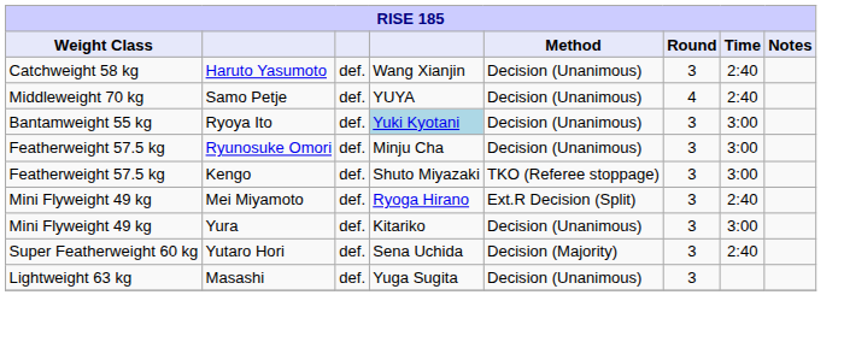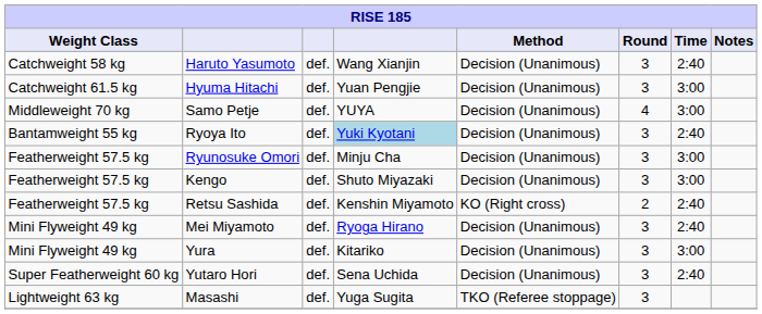 <table class="wikitable" style="font-size: 80%;">
 <tr>
 <th colspan="8" style="background-color: #ccf; color: #000080; text-align: center;"><strong>RISE 185</strong></th>
 </tr>
 <tr>
 <th colspan="1" style="background-color: #E6E8FA; color: #000000; text-align: center;">Weight Class</th>
 <th colspan="1" style="background-color: #E6E8FA; color: #000000; text-align: center;"></th>
 <th colspan="1" style="background-color: #E6E8FA; color: #000000; text-align: center;"></th>
 <th colspan="1" style="background-color: #E6E8FA; color: #000000; text-align: center;"></th>
 <th colspan="1" style="background-color: #E6E8FA; color: #000000; text-align: center;">Method</th>
 <th colspan="1" style="background-color: #E6E8FA; color: #000000; text-align: center;">Round</th>
 <th colspan="1" style="background-color: #E6E8FA; color: #000000; text-align: center;">Time</th>
 <th colspan="1" style="background-color: #E6E8FA; color: #000000; text-align: center;">Notes</th>
 </tr>
 <tr>
 <td>Catchweight 58 kg</td>
 <td> <a href='#'>Haruto Yasumoto</a></td>
 <td align="center">def.</td>
 <td> Wang Xianjin</td>
 <td>Decision (Unanimous)</td>
 <td align="center">3</td>
 <td align="center">2:40</td>
 <td></td>
 </tr>
 <tr>
+<td>Catchweight 61.5 kg</td>
+<td> <a href='#'>Hyuma Hitachi</a></td>
+<td align="center">def.</td>
+<td> Yuan Pengjie</td>
+<td>Decision (Unanimous)</td>
+<td align="center">3</td>
+<td align="center">3:00</td>
+<td></td>
+</tr>
+<tr>
 <td>Middleweight 70 kg</td>
 <td> Samo Petje</td>
 <td align="center">def.</td>
 <td> YUYA</td>
 <td>Decision (Unanimous)</td>
 <td align="center">4</td>
-<td align="center">2:40</td>
+<td align="center">3:00</td>
 <td></td>
 </tr>
 <tr>
 <td>Bantamweight 55 kg</td>
 <td> Ryoya Ito</td>
 <td align="center">def.</td>
 <td style="background: lightblue;"> <a href='#'>Yuki Kyotani</a></td>
 <td>Decision (Unanimous)</td>
 <td align="center">3</td>
-<td align="center">3:00</td>
+<td align="center">2:40</td>
 <td></td>
 </tr>
 <tr>
 <td>Featherweight 57.5 kg</td>
 <td> <a href='#'>Ryunosuke Omori</a></td>
 <td align="center">def.</td>
 <td> Minju Cha</td>
 <td>Decision (Unanimous)</td>
 <td align="center">3</td>
 <td align="center">3:00</td>
 <td></td>
 </tr>
 <tr>
 <td>Featherweight 57.5 kg</td>
 <td> Kengo</td>
 <td align="center">def.</td>
 <td> Shuto Miyazaki</td>
-<td>TKO (Referee stoppage)</td>
+<td>Decision (Unanimous)</td>
 <td align="center">3</td>
 <td align="center">3:00</td>
+<td></td>
+</tr>
+<tr>
+<td>Featherweight 57.5 kg</td>
+<td> Retsu Sashida</td>
+<td align="center">def.</td>
+<td> Kenshin Miyamoto</td>
+<td>KO (Right cross)</td>
+<td align="center">2</td>
+<td align="center">2:40</td>
 <td></td>
 </tr>
 <tr>
 <td>Mini Flyweight 49 kg</td>
 <td> Mei Miyamoto</td>
 <td align="center">def.</td>
 <td> <a href='#'>Ryoga Hirano</a></td>
-<td>Ext.R Decision (Split)</td>
+<td>Decision (Unanimous)</td>
 <td align="center">3</td>
 <td align="center">2:40</td>
 <td></td>
 </tr>
 <tr>
 <td>Mini Flyweight 49 kg</td>
 <td> Yura</td>
 <td align="center">def.</td>
 <td> Kitariko</td>
 <td>Decision (Unanimous)</td>
 <td align="center">3</td>
 <td align="center">3:00</td>
 <td></td>
 </tr>
 <tr>
 <td>Super Featherweight 60 kg</td>
 <td> Yutaro Hori</td>
 <td align="center">def.</td>
 <td> Sena Uchida</td>
-<td>Decision (Majority)</td>
+<td>Decision (Unanimous)</td>
 <td align="center">3</td>
 <td align="center">2:40</td>
 <td></td>
 </tr>
 <tr>
 <td>Lightweight 63 kg</td>
 <td> Masashi</td>
 <td align="center">def.</td>
 <td> Yuga Sugita</td>
-<td>Decision (Unanimous)</td>
+<td>TKO (Referee stoppage)</td>
 <td align="center">3</td>
 <td align="center"></td>
 <td></td>
 </tr>
 <tr>
 </tr>
 </table>
